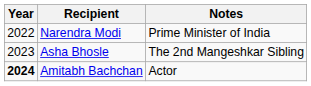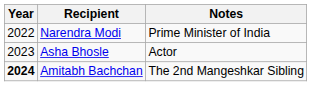 <table class="wikitable" style="font-size:92%;">
 <tr>
 <th>Year</th>
 <th>Recipient</th>
 <th>Notes</th>
 </tr>
 <tr>
 <td>2022</td>
 <td><a href='#'>Narendra Modi</a></td>
 <td>Prime Minister of India</td>
 </tr>
 <tr>
 <td>2023</td>
 <td><a href='#'>Asha Bhosle</a></td>
-<td>The 2nd Mangeshkar Sibling</td>
+<td>Actor</td>
 </tr>
 <tr>
 <td><strong>2024</strong></td>
 <td><a href='#'>Amitabh Bachchan</a></td>
-<td>Actor</td>
+<td>The 2nd Mangeshkar Sibling</td>
 </tr>
 </table>
